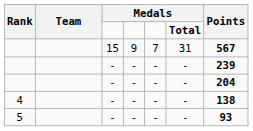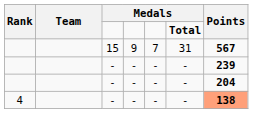 <table class="wikitable">
 <tr>
 <th rowspan=2>Rank</th>
 <th style="width:75px;" rowspan="2">Team</th>
 <th colspan=4>Medals</th>
 <th rowspan=2>Points</th>
 </tr>
 <tr style="text-align:center;">
 <td style="width:20px; "></td>
 <td style="width:20px; "></td>
 <td style="width:20px; "></td>
 <td style="width:40px; "><strong>Total</strong></td>
 </tr>
 <tr>
 <td align=center></td>
 <td></td>
 <td align=center>15</td>
 <td align=center>9</td>
 <td align=center>7</td>
 <td align=center>31</td>
 <td align=center><strong>567</strong></td>
 </tr>
 <tr>
 <td align=center></td>
 <td></td>
 <td align=center>-</td>
 <td align=center>-</td>
 <td align=center>-</td>
 <td align=center>-</td>
 <td align=center><strong>239</strong></td>
 </tr>
 <tr>
 <td align=center></td>
 <td></td>
 <td align=center>-</td>
 <td align=center>-</td>
 <td align=center>-</td>
 <td align=center>-</td>
 <td align=center><strong>204</strong></td>
 </tr>
 <tr>
 <td align=center>4</td>
 <td></td>
 <td align=center>-</td>
 <td align=center>-</td>
 <td align=center>-</td>
 <td align=center>-</td>
-<td align=center><strong>138</strong></td>
-</tr>
-<tr>
-<td align=center>5</td>
-<td></td>
-<td align=center>-</td>
-<td align=center>-</td>
-<td align=center>-</td>
-<td align=center>-</td>
-<td align=center><strong>93</strong></td>
+<td align=center style="background: lightsalmon;"><strong>138</strong></td>
 </tr>
 </table>
